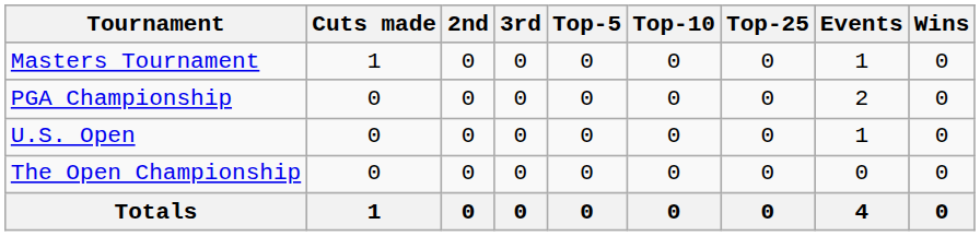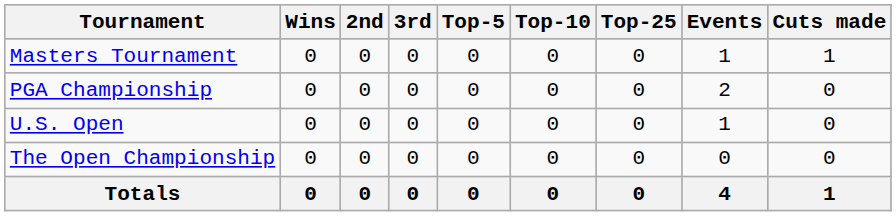 <table class=wikitable style=text-align:center>
 <tr>
 <th>Tournament</th>
-<th>Cuts made</th>
+<th>Wins</th>
 <th>2nd</th>
 <th>3rd</th>
 <th>Top-5</th>
 <th>Top-10</th>
 <th>Top-25</th>
 <th>Events</th>
-<th>Wins</th>
+<th>Cuts made</th>
 </tr>
 <tr>
 <td align=left><a href='#'>Masters Tournament</a></td>
-<td>1</td>
+<td>0</td>
 <td>0</td>
 <td>0</td>
 <td>0</td>
 <td>0</td>
 <td>0</td>
 <td>1</td>
-<td>0</td>
+<td>1</td>
 </tr>
 <tr>
 <td align=left><a href='#'>PGA Championship</a></td>
 <td>0</td>
 <td>0</td>
 <td>0</td>
 <td>0</td>
 <td>0</td>
 <td>0</td>
 <td>2</td>
 <td>0</td>
 </tr>
 <tr>
 <td align=left><a href='#'>U.S. Open</a></td>
 <td>0</td>
 <td>0</td>
 <td>0</td>
 <td>0</td>
 <td>0</td>
 <td>0</td>
 <td>1</td>
 <td>0</td>
 </tr>
 <tr>
 <td align=left><a href='#'>The Open Championship</a></td>
 <td>0</td>
 <td>0</td>
 <td>0</td>
 <td>0</td>
 <td>0</td>
 <td>0</td>
 <td>0</td>
 <td>0</td>
 </tr>
 <tr>
 <th>Totals</th>
-<th>1</th>
+<th>0</th>
 <th>0</th>
 <th>0</th>
 <th>0</th>
 <th>0</th>
 <th>0</th>
 <th>4</th>
-<th>0</th>
+<th>1</th>
 </tr>
 </table>
